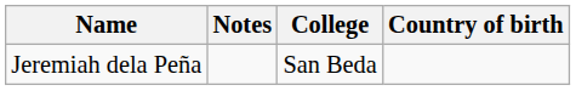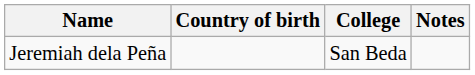 <table class=wikitable>
 <tr>
 <th>Name</th>
+<th>Country of birth</th>
+<th>College</th>
 <th>Notes</th>
-<th>College</th>
-<th>Country of birth</th>
 </tr>
 <tr>
 <td>Jeremiah dela Peña</td>
 <td></td>
 <td>San Beda</td>
 <td></td>
 </tr>
 </table>
